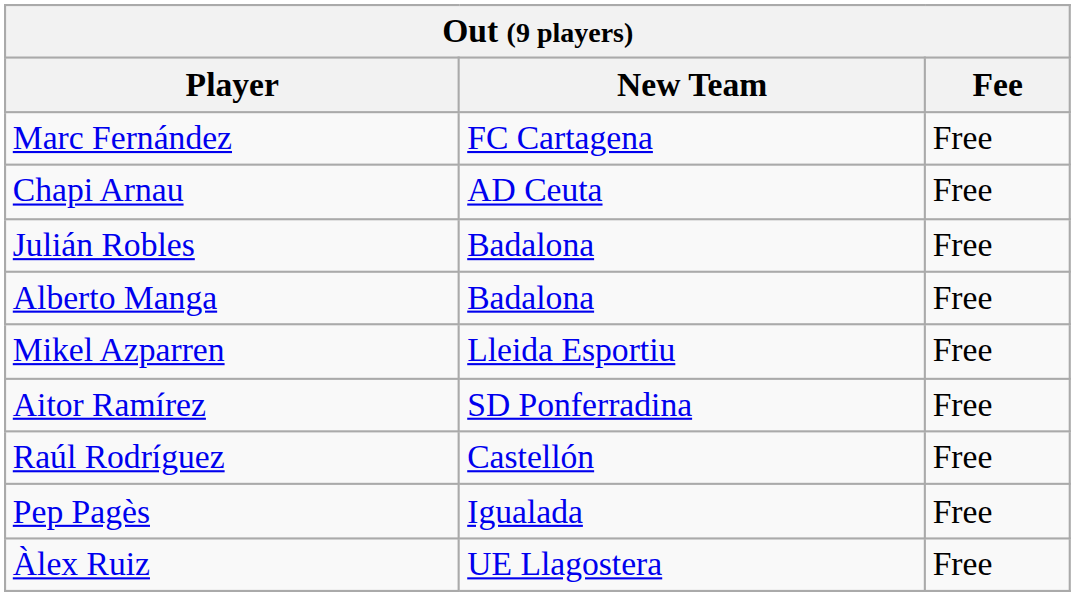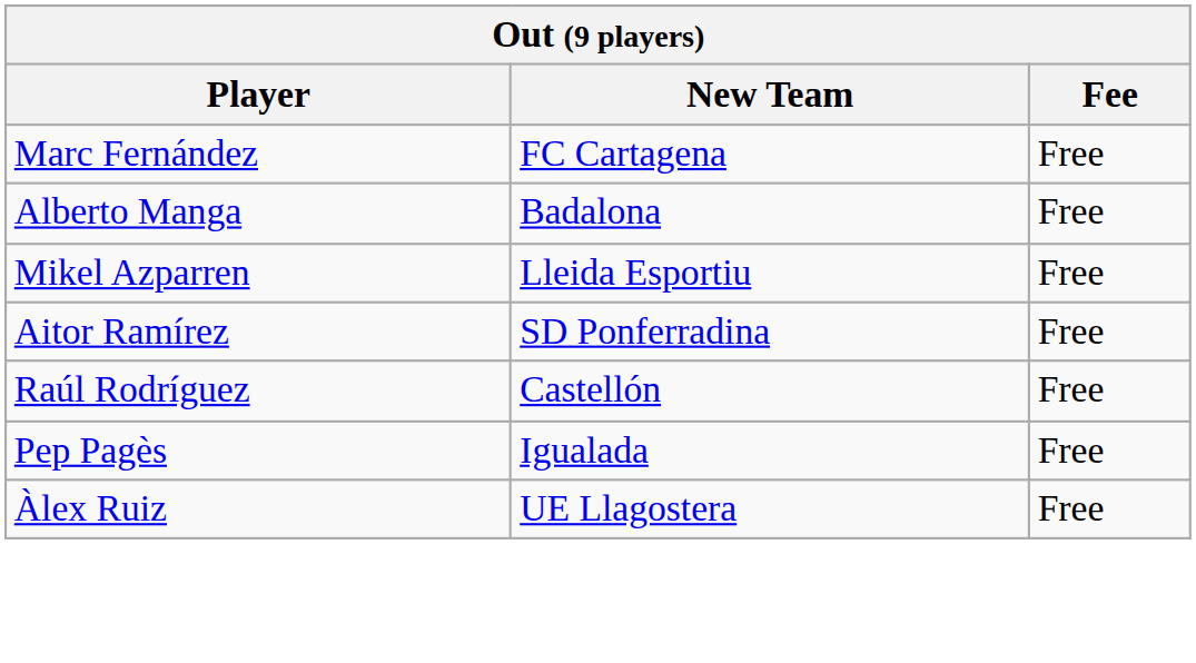 <table class="wikitable collapsible collapsed">
 <tr>
 <th colspan="3" style="width:500px;"> <strong>Out</strong> <small>(9 players)</small></th>
 </tr>
 <tr>
 <th>Player</th>
 <th>New Team</th>
 <th>Fee</th>
 </tr>
 <tr>
 <td> <a href='#'>Marc Fernández</a></td>
 <td> <a href='#'>FC Cartagena</a></td>
-<td>Free</td>
-</tr>
-<tr>
-<td> <a href='#'>Chapi Arnau</a></td>
-<td> <a href='#'>AD Ceuta</a></td>
-<td>Free</td>
-</tr>
-<tr>
-<td> <a href='#'>Julián Robles</a></td>
-<td> <a href='#'>Badalona</a></td>
 <td>Free</td>
 </tr>
 <tr>
 <td> <a href='#'>Alberto Manga</a></td>
 <td> <a href='#'>Badalona</a></td>
 <td>Free</td>
 </tr>
 <tr>
 <td> <a href='#'>Mikel Azparren</a></td>
 <td> <a href='#'>Lleida Esportiu</a></td>
 <td>Free</td>
 </tr>
 <tr>
 <td> <a href='#'>Aitor Ramírez</a></td>
 <td> <a href='#'>SD Ponferradina</a></td>
 <td>Free</td>
 </tr>
 <tr>
 <td> <a href='#'>Raúl Rodríguez</a></td>
 <td> <a href='#'>Castellón</a></td>
 <td>Free</td>
 </tr>
 <tr>
 <td> <a href='#'>Pep Pagès</a></td>
 <td> <a href='#'>Igualada</a></td>
 <td>Free</td>
 </tr>
 <tr>
 <td> <a href='#'>Àlex Ruiz</a></td>
 <td> <a href='#'>UE Llagostera</a></td>
 <td>Free</td>
 </tr>
 </table>
